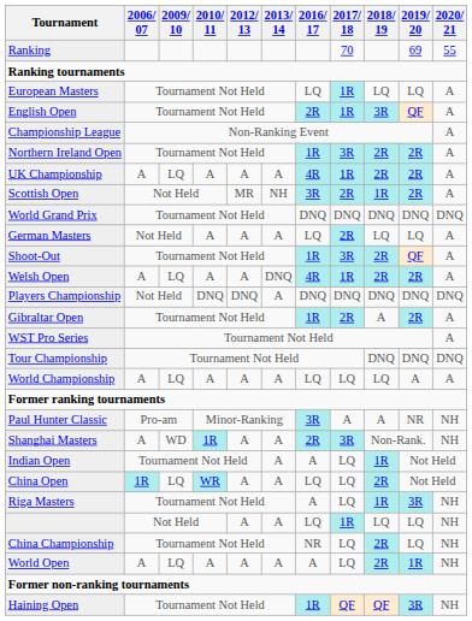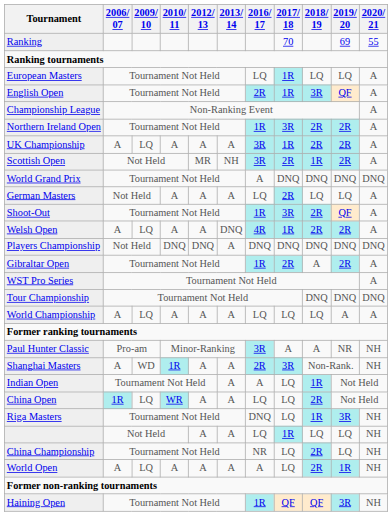 <table class="wikitable" style="font-size:85%;">
 <tr>
 <th>Tournament</th>
 <th><a href='#'>2006/<br>07</a></th>
 <th><a href='#'>2009/<br>10</a></th>
 <th><a href='#'>2010/<br>11</a></th>
 <th><a href='#'>2012/<br>13</a></th>
 <th><a href='#'>2013/<br>14</a></th>
 <th><a href='#'>2016/<br>17</a></th>
 <th><a href='#'>2017/<br>18</a></th>
 <th><a href='#'>2018/<br>19</a></th>
 <th><a href='#'>2019/<br>20</a></th>
 <th><a href='#'>2020/<br>21</a></th>
 </tr>
 <tr>
 <td style="background:#EFEFEF;"><a href='#'>Ranking</a></td>
 <td align="center"></td>
 <td align="center"></td>
 <td align="center"></td>
 <td align="center"></td>
 <td align="center"></td>
 <td align="center"></td>
 <td align="center"><a href='#'>70</a></td>
 <td align="center"></td>
 <td align="center"><a href='#'>69</a></td>
 <td align="center"><a href='#'>55</a></td>
 </tr>
 <tr>
 <td colspan="50"><strong>Ranking tournaments</strong></td>
 </tr>
 <tr>
 <td style="background:#EFEFEF;"><a href='#'>European Masters</a></td>
 <td align="center" colspan="5" style="color:#555555;">Tournament Not Held</td>
 <td align="center" style="color:#555555;">LQ</td>
 <td align="center" style="background:#afeeee;"><a href='#'>1R</a></td>
 <td align="center" style="color:#555555;">LQ</td>
 <td align="center" style="color:#555555;">LQ</td>
 <td align="center" style="color:#555555;">A</td>
 </tr>
 <tr>
 <td style="background:#EFEFEF;"><a href='#'>English Open</a></td>
 <td align="center" colspan="5" style="color:#555555;">Tournament Not Held</td>
 <td align="center" style="background:#afeeee;"><a href='#'>2R</a></td>
 <td align="center" style="background:#afeeee;"><a href='#'>1R</a></td>
 <td align="center" style="background:#afeeee;"><a href='#'>3R</a></td>
 <td align="center" style="background:#ffebcd;"><a href='#'>QF</a></td>
 <td align="center" style="color:#555555;">A</td>
 </tr>
 <tr>
 <td style="background:#EFEFEF;"><a href='#'>Championship League</a></td>
 <td align="center" colspan="9" style="color:#555555;">Non-Ranking Event</td>
 <td align="center" style="color:#555555;">A</td>
 </tr>
 <tr>
 <td style="background:#EFEFEF;"><a href='#'>Northern Ireland Open</a></td>
 <td align="center" colspan="5" style="color:#555555;">Tournament Not Held</td>
 <td align="center" style="background:#afeeee;"><a href='#'>1R</a></td>
 <td align="center" style="background:#afeeee;"><a href='#'>3R</a></td>
 <td align="center" style="background:#afeeee;"><a href='#'>2R</a></td>
 <td align="center" style="background:#afeeee;"><a href='#'>2R</a></td>
 <td align="center" style="color:#555555;">A</td>
 </tr>
 <tr>
 <td style="background:#EFEFEF;"><a href='#'>UK Championship</a></td>
 <td align="center" style="color:#555555;">A</td>
 <td align="center" style="color:#555555;">LQ</td>
 <td align="center" style="color:#555555;">A</td>
 <td align="center" style="color:#555555;">A</td>
 <td align="center" style="color:#555555;">A</td>
-<td align="center" style="background:#afeeee;"><a href='#'>4R</a></td>
+<td align="center" style="background:#afeeee;"><a href='#'>3R</a></td>
 <td align="center" style="background:#afeeee;"><a href='#'>1R</a></td>
 <td align="center" style="background:#afeeee;"><a href='#'>2R</a></td>
 <td align="center" style="background:#afeeee;"><a href='#'>2R</a></td>
 <td align="center" style="color:#555555;">A</td>
 </tr>
 <tr>
 <td style="background:#EFEFEF;"><a href='#'>Scottish Open</a></td>
 <td align="center" colspan="3" style="color:#555555;">Not Held</td>
 <td align="center" style="color:#555555;">MR</td>
 <td align="center" style="color:#555555;">NH</td>
 <td align="center" style="background:#afeeee;"><a href='#'>3R</a></td>
 <td align="center" style="background:#afeeee;"><a href='#'>2R</a></td>
 <td align="center" style="background:#afeeee;"><a href='#'>1R</a></td>
 <td align="center" style="background:#afeeee;"><a href='#'>2R</a></td>
 <td align="center" style="color:#555555;">A</td>
 </tr>
 <tr>
 <td style="background:#EFEFEF;"><a href='#'>World Grand Prix</a></td>
 <td align="center" colspan="5" style="color:#555555;">Tournament Not Held</td>
-<td align="center" style="color:#555555;">DNQ</td>
+<td align="center" style="color:#555555;">A</td>
 <td align="center" style="color:#555555;">DNQ</td>
 <td align="center" style="color:#555555;">DNQ</td>
 <td align="center" style="color:#555555;">DNQ</td>
 <td align="center" style="color:#555555;">DNQ</td>
 </tr>
 <tr>
 <td style="background:#EFEFEF;"><a href='#'>German Masters</a></td>
 <td align="center" colspan="2" style="color:#555555;">Not Held</td>
 <td align="center" style="color:#555555;">A</td>
 <td align="center" style="color:#555555;">A</td>
 <td align="center" style="color:#555555;">A</td>
 <td align="center" style="color:#555555;">LQ</td>
 <td align="center" style="background:#afeeee;"><a href='#'>2R</a></td>
 <td align="center" style="color:#555555;">LQ</td>
 <td align="center" style="color:#555555;">LQ</td>
 <td align="center" style="color:#555555;">A</td>
 </tr>
 <tr>
 <td style="background:#EFEFEF;"><a href='#'>Shoot-Out</a></td>
 <td align="center" colspan="5" style="color:#555555;">Tournament Not Held</td>
 <td align="center" style="background:#afeeee;"><a href='#'>1R</a></td>
 <td align="center" style="background:#afeeee;"><a href='#'>3R</a></td>
 <td align="center" style="background:#afeeee;"><a href='#'>2R</a></td>
 <td align="center" style="background:#ffebcd;"><a href='#'>QF</a></td>
 <td align="center" style="color:#555555;">A</td>
 </tr>
 <tr>
 <td style="background:#EFEFEF;"><a href='#'>Welsh Open</a></td>
 <td align="center" style="color:#555555;">A</td>
 <td align="center" style="color:#555555;">LQ</td>
 <td align="center" style="color:#555555;">A</td>
 <td align="center" style="color:#555555;">A</td>
 <td align="center" style="color:#555555;">DNQ</td>
 <td align="center" style="background:#afeeee;"><a href='#'>4R</a></td>
 <td align="center" style="background:#afeeee;"><a href='#'>1R</a></td>
 <td align="center" style="background:#afeeee;"><a href='#'>2R</a></td>
 <td align="center" style="background:#afeeee;"><a href='#'>2R</a></td>
 <td align="center" style="color:#555555;">A</td>
 </tr>
 <tr>
 <td style="background:#EFEFEF;"><a href='#'>Players Championship</a></td>
 <td align="center" colspan="2" style="color:#555555;">Not Held</td>
 <td align="center" style="color:#555555;">DNQ</td>
 <td align="center" style="color:#555555;">DNQ</td>
 <td align="center" style="color:#555555;">A</td>
 <td align="center" style="color:#555555;">DNQ</td>
 <td align="center" style="color:#555555;">DNQ</td>
 <td align="center" style="color:#555555;">DNQ</td>
 <td align="center" style="color:#555555;">DNQ</td>
 <td align="center" style="color:#555555;">DNQ</td>
 </tr>
 <tr>
 <td style="background:#EFEFEF;"><a href='#'>Gibraltar Open</a></td>
 <td align="center" colspan="5" style="color:#555555;">Tournament Not Held</td>
 <td align="center" style="background:#afeeee;"><a href='#'>1R</a></td>
 <td align="center" style="background:#afeeee;"><a href='#'>2R</a></td>
 <td align="center" style="color:#555555;">A</td>
 <td align="center" style="background:#afeeee;"><a href='#'>2R</a></td>
 <td align="center" style="color:#555555;">A</td>
 </tr>
 <tr>
 <td style="background:#EFEFEF;"><a href='#'>WST Pro Series</a></td>
 <td align="center" colspan="9" style="color:#555555;">Tournament Not Held</td>
 <td align="center" style="color:#555555;">A</td>
 </tr>
 <tr>
 <td style="background:#EFEFEF;"><a href='#'>Tour Championship</a></td>
 <td align="center" colspan="7" style="color:#555555;">Tournament Not Held</td>
 <td align="center" style="color:#555555;">DNQ</td>
 <td align="center" style="color:#555555;">DNQ</td>
 <td align="center" style="color:#555555;">DNQ</td>
 </tr>
 <tr>
 <td style="background:#EFEFEF;"><a href='#'>World Championship</a></td>
 <td align="center" style="color:#555555;">A</td>
 <td align="center" style="color:#555555;">LQ</td>
 <td align="center" style="color:#555555;">A</td>
 <td align="center" style="color:#555555;">A</td>
 <td align="center" style="color:#555555;">A</td>
 <td align="center" style="color:#555555;">LQ</td>
 <td align="center" style="color:#555555;">LQ</td>
 <td align="center" style="color:#555555;">LQ</td>
 <td align="center" style="color:#555555;">A</td>
 <td align="center" style="color:#555555;">A</td>
 </tr>
 <tr>
 <td colspan="50"><strong>Former ranking tournaments</strong></td>
 </tr>
 <tr>
 <td style="background:#EFEFEF;"><a href='#'>Paul Hunter Classic</a></td>
 <td align="center" colspan="2" style="color:#555555;">Pro-am</td>
 <td align="center" colspan="3" style="color:#555555;">Minor-Ranking</td>
 <td align="center" style="background:#afeeee;"><a href='#'>3R</a></td>
 <td align="center" style="color:#555555;">A</td>
 <td align="center" style="color:#555555;">A</td>
 <td align="center" style="color:#555555;">NR</td>
 <td align="center" style="color:#555555;">NH</td>
 </tr>
 <tr>
 <td style="background:#EFEFEF;"><a href='#'>Shanghai Masters</a></td>
 <td align="center" style="color:#555555;">A</td>
 <td align="center" style="color:#555555;">WD</td>
 <td align="center" style="background:#afeeee;"><a href='#'>1R</a></td>
 <td align="center" style="color:#555555;">A</td>
 <td align="center" style="color:#555555;">A</td>
 <td align="center" style="background:#afeeee;"><a href='#'>2R</a></td>
 <td align="center" style="background:#afeeee;"><a href='#'>3R</a></td>
 <td align="center" colspan="2" style="color:#555555;">Non-Rank.</td>
 <td align="center" style="color:#555555;">NH</td>
 </tr>
 <tr>
 <td style="background:#EFEFEF;"><a href='#'>Indian Open</a></td>
 <td align="center" colspan="4" style="color:#555555;">Tournament Not Held</td>
 <td align="center" style="color:#555555;">A</td>
 <td align="center" style="color:#555555;">A</td>
 <td align="center" style="color:#555555;">LQ</td>
 <td align="center" style="background:#afeeee;"><a href='#'>1R</a></td>
 <td align="center" colspan="2" style="color:#555555;">Not Held</td>
 </tr>
 <tr>
 <td style="background:#EFEFEF;"><a href='#'>China Open</a></td>
 <td align="center" style="background:#afeeee;"><a href='#'>1R</a></td>
 <td align="center" style="color:#555555;">LQ</td>
 <td align="center" style="background:#afeeee;"><a href='#'>WR</a></td>
 <td align="center" style="color:#555555;">A</td>
 <td align="center" style="color:#555555;">A</td>
 <td align="center" style="color:#555555;">LQ</td>
 <td align="center" style="color:#555555;">LQ</td>
 <td align="center" style="background:#afeeee;"><a href='#'>2R</a></td>
 <td align="center" colspan="2" style="color:#555555;">Not Held</td>
 </tr>
 <tr>
 <td style="background:#EFEFEF;"><a href='#'>Riga Masters</a></td>
 <td align="center" colspan="5" style="color:#555555;">Tournament Not Held</td>
-<td align="center" style="color:#555555;">A</td>
+<td align="center" style="color:#555555;">DNQ</td>
 <td align="center" style="color:#555555;">LQ</td>
 <td align="center" style="background:#afeeee;"><a href='#'>1R</a></td>
 <td align="center" style="background:#afeeee;"><a href='#'>3R</a></td>
 <td align="center" style="color:#555555;">NH</td>
 </tr>
 <tr>
 <td style="background:#EFEFEF;"></td>
 <td align="center" colspan="3" style="color:#555555;">Not Held</td>
 <td align="center" style="color:#555555;">A</td>
 <td align="center" style="color:#555555;">A</td>
 <td align="center" style="color:#555555;">LQ</td>
 <td align="center" style="background:#afeeee;"><a href='#'>1R</a></td>
 <td align="center" style="color:#555555;">LQ</td>
 <td align="center" style="color:#555555;">LQ</td>
 <td align="center" style="color:#555555;">NH</td>
 </tr>
 <tr>
 <td style="background:#EFEFEF;"><a href='#'>China Championship</a></td>
 <td align="center" colspan="5" style="color:#555555;">Tournament Not Held</td>
 <td align="center" style="color:#555555;">NR</td>
 <td align="center" style="color:#555555;">LQ</td>
 <td align="center" style="background:#afeeee;"><a href='#'>2R</a></td>
 <td align="center" style="color:#555555;">LQ</td>
 <td align="center" style="color:#555555;">NH</td>
 </tr>
 <tr>
 <td style="background:#EFEFEF;"><a href='#'>World Open</a></td>
 <td align="center" style="color:#555555;">A</td>
 <td align="center" style="color:#555555;">LQ</td>
 <td align="center" style="color:#555555;">A</td>
 <td align="center" style="color:#555555;">A</td>
 <td align="center" style="color:#555555;">A</td>
 <td align="center" style="color:#555555;">A</td>
 <td align="center" style="color:#555555;">LQ</td>
 <td align="center" style="background:#afeeee;"><a href='#'>2R</a></td>
 <td align="center" style="background:#afeeee;"><a href='#'>1R</a></td>
 <td align="center" style="color:#555555;">NH</td>
 </tr>
 <tr>
 <td colspan="50"><strong>Former non-ranking tournaments</strong></td>
 </tr>
 <tr>
 <td style="background:#EFEFEF;"><a href='#'>Haining Open</a></td>
 <td align="center" colspan="5" style="color:#555555;">Tournament Not Held</td>
 <td align="center" style="background:#afeeee;"><a href='#'>1R</a></td>
 <td align="center" style="background:#ffebcd;"><a href='#'>QF</a></td>
 <td align="center" style="background:#ffebcd;"><a href='#'>QF</a></td>
 <td align="center" style="background:#afeeee;"><a href='#'>3R</a></td>
 <td align="center" style="color:#555555;">NH</td>
 </tr>
 </table>
